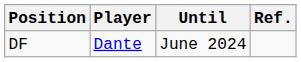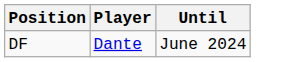 <table class="wikitable">
 <tr>
 <th>Position</th>
 <th>Player</th>
 <th>Until</th>
-<th>Ref.</th>
 </tr>
 <tr>
 <td>DF</td>
 <td> <a href='#'>Dante</a></td>
 <td>June 2024</td>
-<td></td>
 </tr>
 </table>
